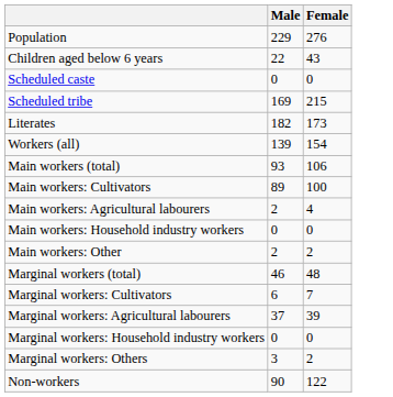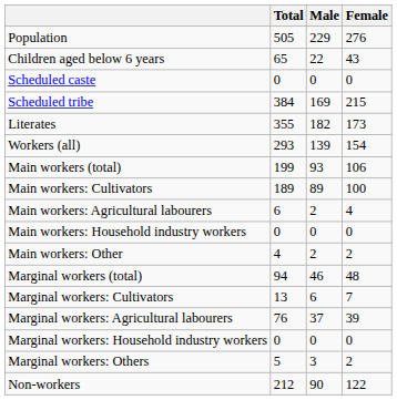 <table class="wikitable sortable">
 <tr>
 <th></th>
+<th>Total</th>
 <th>Male</th>
 <th>Female</th>
 </tr>
 <tr>
 <td>Population</td>
+<td>505</td>
 <td>229</td>
 <td>276</td>
 </tr>
 <tr>
 <td>Children aged below 6 years</td>
+<td>65</td>
 <td>22</td>
 <td>43</td>
 </tr>
 <tr>
 <td><a href='#'>Scheduled caste</a></td>
 <td>0</td>
 <td>0</td>
+<td>0</td>
 </tr>
 <tr>
 <td><a href='#'>Scheduled tribe</a></td>
+<td>384</td>
 <td>169</td>
 <td>215</td>
 </tr>
 <tr>
 <td>Literates</td>
+<td>355</td>
 <td>182</td>
 <td>173</td>
 </tr>
 <tr>
 <td>Workers (all)</td>
+<td>293</td>
 <td>139</td>
 <td>154</td>
 </tr>
 <tr>
 <td>Main workers (total)</td>
+<td>199</td>
 <td>93</td>
 <td>106</td>
 </tr>
 <tr>
 <td>Main workers: Cultivators</td>
+<td>189</td>
 <td>89</td>
 <td>100</td>
 </tr>
 <tr>
 <td>Main workers: Agricultural labourers</td>
+<td>6</td>
 <td>2</td>
 <td>4</td>
 </tr>
 <tr>
 <td>Main workers: Household industry workers</td>
 <td>0</td>
 <td>0</td>
+<td>0</td>
 </tr>
 <tr>
 <td>Main workers: Other</td>
+<td>4</td>
 <td>2</td>
 <td>2</td>
 </tr>
 <tr>
 <td>Marginal workers (total)</td>
+<td>94</td>
 <td>46</td>
 <td>48</td>
 </tr>
 <tr>
 <td>Marginal workers: Cultivators</td>
+<td>13</td>
 <td>6</td>
 <td>7</td>
 </tr>
 <tr>
 <td>Marginal workers: Agricultural labourers</td>
+<td>76</td>
 <td>37</td>
 <td>39</td>
 </tr>
 <tr>
 <td>Marginal workers: Household industry workers</td>
 <td>0</td>
 <td>0</td>
+<td>0</td>
 </tr>
 <tr>
 <td>Marginal workers: Others</td>
+<td>5</td>
 <td>3</td>
 <td>2</td>
 </tr>
 <tr>
 <td>Non-workers</td>
+<td>212</td>
 <td>90</td>
 <td>122</td>
 </tr>
 </table>
